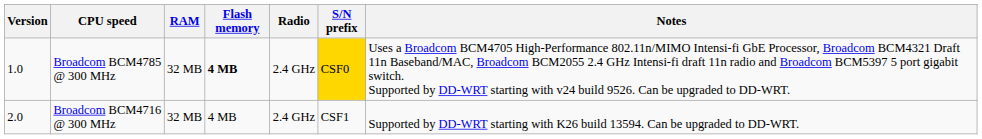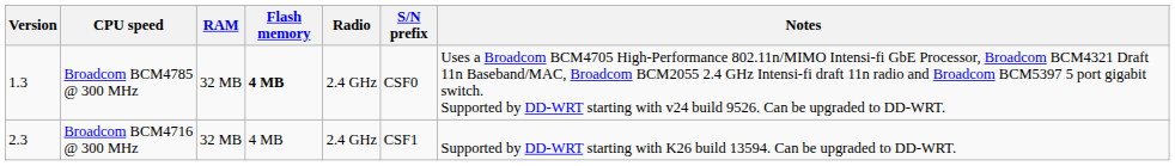 <table class="wikitable">
 <tr>
 <th>Version</th>
 <th>CPU speed</th>
 <th><a href='#'>RAM</a></th>
 <th><a href='#'>Flash memory</a></th>
 <th>Radio</th>
 <th><a href='#'>S/N</a> prefix</th>
 <th>Notes</th>
 </tr>
 <tr>
-<td>1.0</td>
+<td>1.3</td>
 <td><a href='#'>Broadcom</a> BCM4785 @ 300 MHz</td>
 <td>32 MB</td>
 <td><strong>4 MB</strong></td>
 <td>2.4 GHz</td>
-<td style="background: gold;">CSF0</td>
+<td>CSF0</td>
 <td>Uses a <a href='#'>Broadcom</a> BCM4705 High-Performance 802.11n/MIMO Intensi-fi GbE Processor, <a href='#'>Broadcom</a> BCM4321 Draft 11n Baseband/MAC, <a href='#'>Broadcom</a> BCM2055 2.4 GHz Intensi-fi draft 11n radio and <a href='#'>Broadcom</a> BCM5397 5 port gigabit switch.<br>Supported by <a href='#'>DD-WRT</a> starting with v24 build 9526. Can be upgraded to DD-WRT.</td>
 </tr>
 <tr>
-<td>2.0</td>
+<td>2.3</td>
 <td><a href='#'>Broadcom</a> BCM4716 @ 300 MHz</td>
 <td>32 MB</td>
 <td>4 MB</td>
 <td>2.4 GHz</td>
 <td>CSF1</td>
 <td><br>Supported by <a href='#'>DD-WRT</a> starting with K26 build 13594. Can be upgraded to DD-WRT.</td>
 </tr>
 </table>
